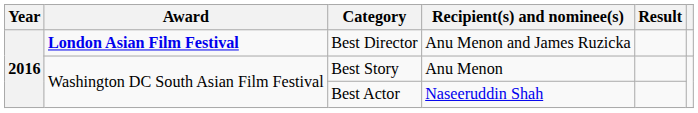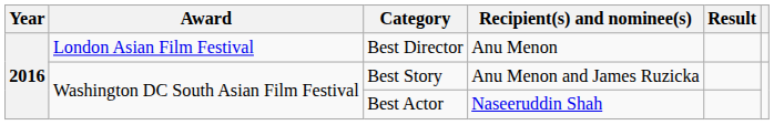 <table class="wikitable plainrowheaders sortable">
 <tr>
 <th scope="col">Year</th>
 <th scope="col">Award</th>
 <th scope="col">Category</th>
 <th scope="col">Recipient(s) and nominee(s)</th>
 <th scope="col">Result</th>
 <th scope="col" class="unsortable"></th>
 </tr>
 <tr>
 <th scope="row" rowspan="3">2016</th>
-<td><strong><a href='#'>London Asian Film Festival</a></strong></td>
+<td><a href='#'>London Asian Film Festival</a></td>
 <td>Best Director</td>
-<td>Anu Menon and James Ruzicka</td>
+<td>Anu Menon</td>
 <td></td>
 <td style="text-align:center;"></td>
 </tr>
 <tr>
 <td rowspan="2">Washington DC South Asian Film Festival</td>
 <td>Best Story</td>
-<td>Anu Menon</td>
+<td>Anu Menon and James Ruzicka</td>
 <td></td>
 <td style="text-align:center;" rowspan="2"></td>
 </tr>
 <tr>
 <td>Best Actor</td>
 <td><a href='#'>Naseeruddin Shah</a></td>
 <td></td>
 </tr>
 </table>
